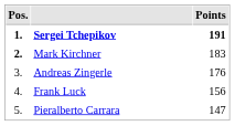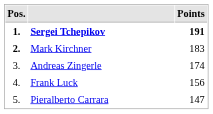 <table cellspacing="1" cellpadding="3" style="border:1px solid #AAAAAA;font-size:90%">
 <tr bgcolor="#E4E4E4">
 <th style="border-bottom:1px solid #AAAAAA" width=10>Pos.</th>
 <th style="border-bottom:1px solid #AAAAAA" width=200></th>
 <th style="border-bottom:1px solid #AAAAAA" width=20>Points</th>
 </tr>
 <tr>
 <td align="center"><strong>1.</strong></td>
 <td> <strong><a href='#'>Sergei Tchepikov</a></strong></td>
 <td align="right"><strong>191</strong></td>
 </tr>
 <tr>
 <td align="center"><strong>2.</strong></td>
 <td> <a href='#'>Mark Kirchner</a></td>
 <td align="right">183</td>
 </tr>
 <tr>
 <td align="center">3.</td>
 <td> <a href='#'>Andreas Zingerle</a></td>
-<td align="right">176</td>
+<td align="right">174</td>
 </tr>
 <tr>
 <td align="center">4.</td>
 <td> <a href='#'>Frank Luck</a></td>
 <td align="right">156</td>
 </tr>
 <tr>
 <td align="center">5.</td>
 <td> <a href='#'>Pieralberto Carrara</a></td>
 <td align="right">147</td>
 </tr>
 </table>
